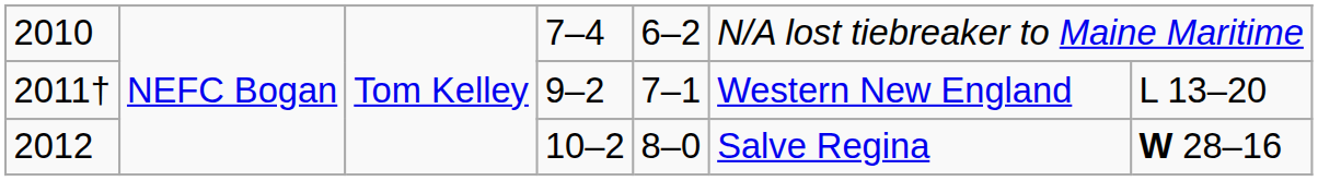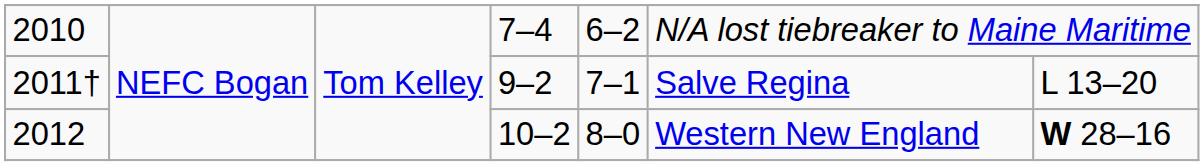 <table class="wikitable">
 <tr>
 </tr>
 <tr>
 <td>2010</td>
 <td rowspan=3><a href='#'>NEFC Bogan</a></td>
 <td rowspan=3><a href='#'>Tom Kelley</a></td>
 <td>7–4</td>
 <td>6–2</td>
 <td colspan="2"><em>N/A lost tiebreaker to <a href='#'>Maine Maritime</a></em></td>
 </tr>
 <tr>
 <td>2011†</td>
 <td>9–2</td>
 <td>7–1</td>
-<td><a href='#'>Western New England</a></td>
+<td><a href='#'>Salve Regina</a></td>
 <td>L 13–20</td>
 </tr>
 <tr>
 <td>2012</td>
 <td>10–2</td>
 <td>8–0</td>
-<td><a href='#'>Salve Regina</a></td>
+<td><a href='#'>Western New England</a></td>
 <td><strong>W</strong> 28–16</td>
 </tr>
 </table>
